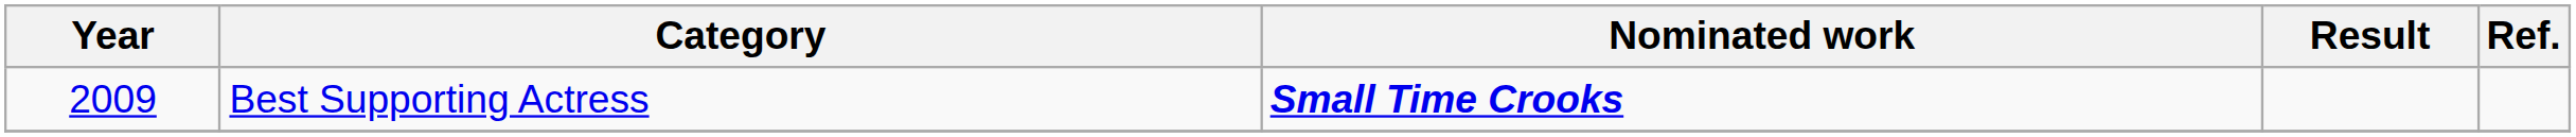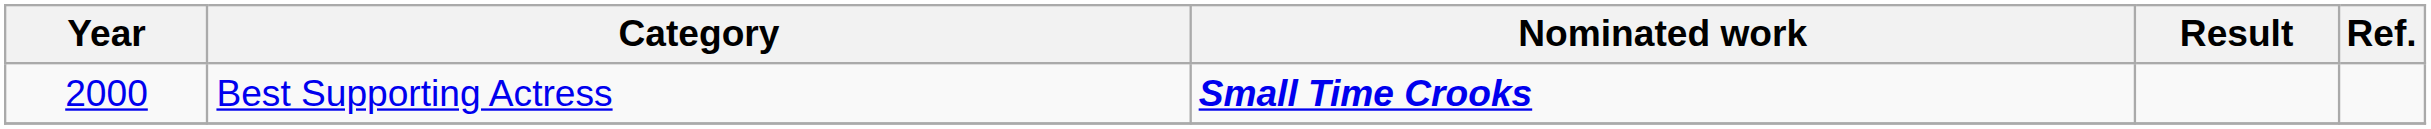 <table class=wikitable>
 <tr>
 <th scope="col" style="width:5em;">Year</th>
 <th scope="col" style="width:26em;">Category</th>
 <th scope="col" style="width:25em;">Nominated work</th>
 <th scope="col" style="width:5em;">Result</th>
 <th>Ref.</th>
 </tr>
 <tr>
-<td style="text-align:center;"><a href='#'>2009</a></td>
+<td style="text-align:center;"><a href='#'>2000</a></td>
 <td><a href='#'>Best Supporting Actress</a></td>
 <td><strong><em><a href='#'>Small Time Crooks</a></em></strong></td>
 <td></td>
 <td align="center"></td>
 </tr>
 <tr>
 </tr>
 </table>
